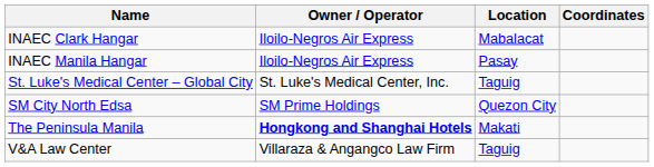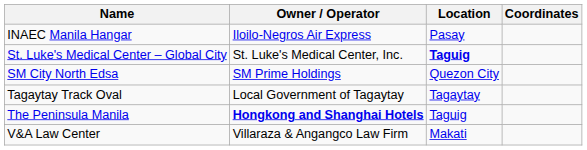 <table class="wikitable sortable">
 <tr>
 <th>Name</th>
 <th>Owner / Operator</th>
 <th>Location</th>
 <th>Coordinates</th>
-</tr>
-<tr>
-<td>INAEC <a href='#'>Clark Hangar</a></td>
-<td><a href='#'>Iloilo-Negros Air Express</a></td>
-<td><a href='#'>Mabalacat</a></td>
-<td><small></small></td>
 </tr>
 <tr>
 <td>INAEC <a href='#'>Manila Hangar</a></td>
 <td><a href='#'>Iloilo-Negros Air Express</a></td>
 <td><a href='#'>Pasay</a></td>
 <td><small></small></td>
 </tr>
 <tr>
 <td><a href='#'>St. Luke's Medical Center – Global City</a></td>
 <td>St. Luke's Medical Center, Inc.</td>
-<td><a href='#'>Taguig</a></td>
+<td><strong><a href='#'>Taguig</a></strong></td>
 <td><small></small></td>
 </tr>
 <tr>
 <td><a href='#'>SM City North Edsa</a></td>
 <td><a href='#'>SM Prime Holdings</a></td>
 <td><a href='#'>Quezon City</a></td>
 <td><small></small></td>
 </tr>
 <tr>
+<td>Tagaytay Track Oval</td>
+<td>Local Government of Tagaytay</td>
+<td><a href='#'>Tagaytay</a></td>
+<td><small></small></td>
+</tr>
+<tr>
 <td><a href='#'>The Peninsula Manila</a></td>
 <td><strong><a href='#'>Hongkong and Shanghai Hotels</a></strong></td>
-<td><a href='#'>Makati</a></td>
+<td><a href='#'>Taguig</a></td>
 <td><small></small></td>
 </tr>
 <tr>
 <td>V&A Law Center</td>
 <td>Villaraza & Angangco Law Firm</td>
-<td><a href='#'>Taguig</a></td>
+<td><a href='#'>Makati</a></td>
 <td><small></small></td>
 </tr>
 </table>
